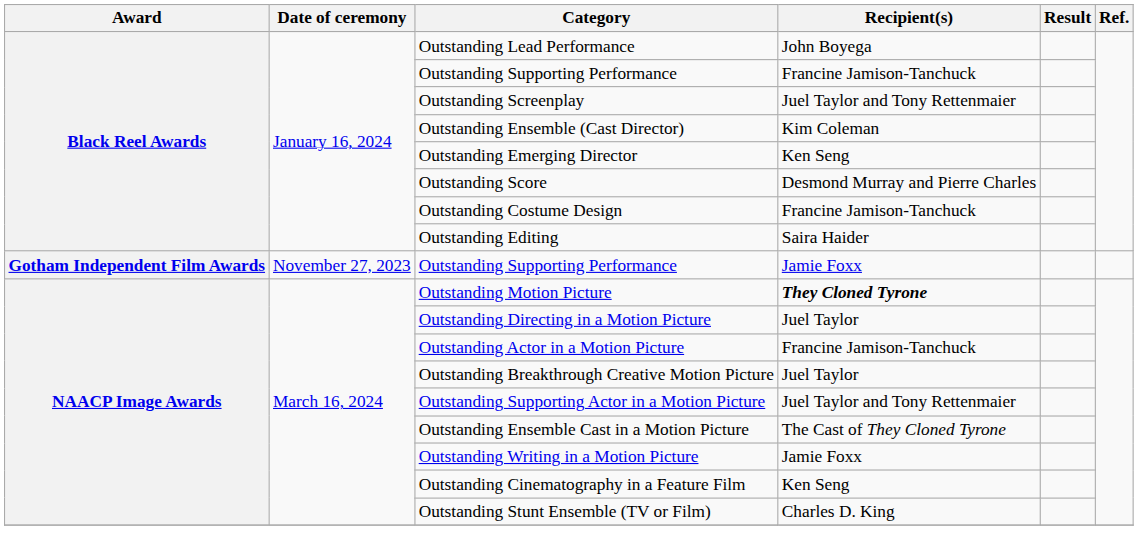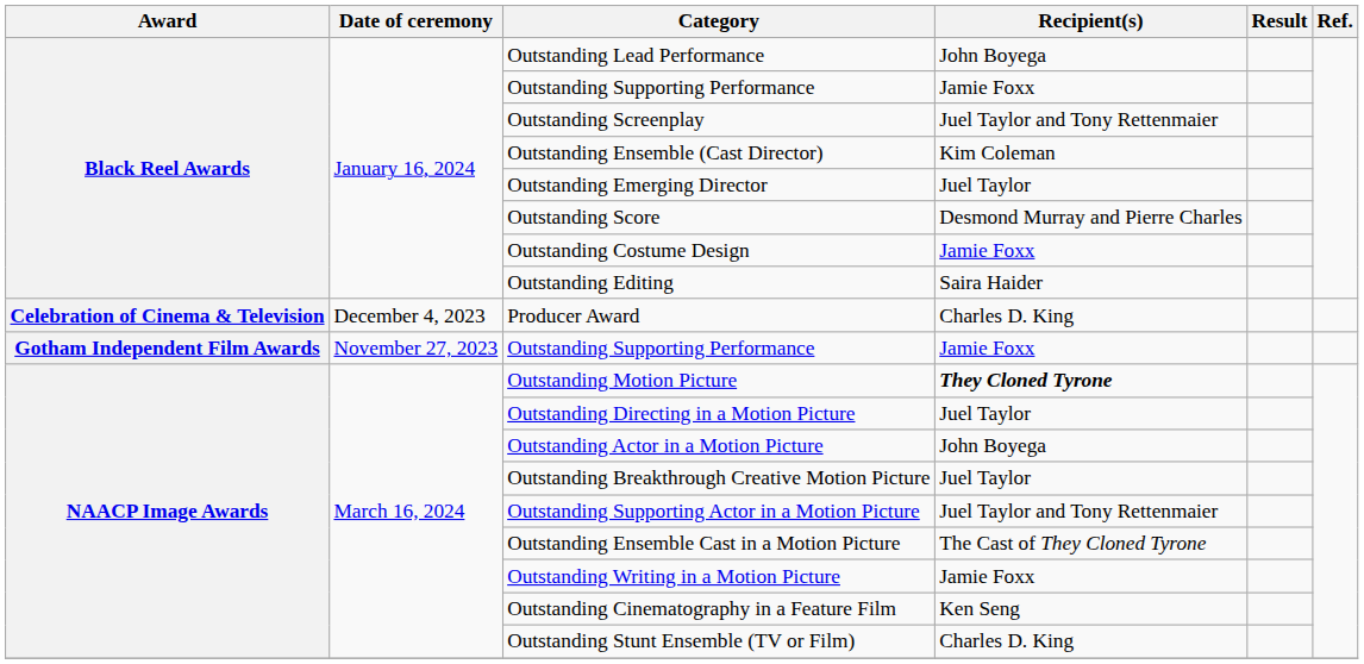 <table class="wikitable">
 <tr>
 <th>Award</th>
 <th>Date of ceremony</th>
 <th>Category</th>
 <th>Recipient(s)</th>
 <th>Result</th>
 <th>Ref.</th>
 </tr>
 <tr>
 <th scope="rowgroup" rowspan="8"><a href='#'>Black Reel Awards</a></th>
 <td rowspan="8"><a href='#'>January 16, 2024</a></td>
 <td>Outstanding Lead Performance</td>
 <td>John Boyega</td>
 <td></td>
 <td rowspan="8" align="center"></td>
 </tr>
 <tr>
 <td>Outstanding Supporting Performance</td>
-<td>Francine Jamison-Tanchuck</td>
+<td>Jamie Foxx</td>
 <td></td>
 </tr>
 <tr>
 <td>Outstanding Screenplay</td>
 <td>Juel Taylor and Tony Rettenmaier</td>
 <td></td>
 </tr>
 <tr>
 <td>Outstanding Ensemble (Cast Director)</td>
 <td>Kim Coleman</td>
 <td></td>
 </tr>
 <tr>
 <td>Outstanding Emerging Director</td>
-<td>Ken Seng</td>
+<td>Juel Taylor</td>
 <td></td>
 </tr>
 <tr>
 <td>Outstanding Score</td>
 <td>Desmond Murray and Pierre Charles</td>
 <td></td>
 </tr>
 <tr>
 <td>Outstanding Costume Design</td>
-<td>Francine Jamison-Tanchuck</td>
+<td><a href='#'>Jamie Foxx</a></td>
 <td></td>
 </tr>
 <tr>
 <td>Outstanding Editing</td>
 <td>Saira Haider</td>
+<td></td>
+</tr>
+<tr>
+<th scope="row"><a href='#'>Celebration of Cinema & Television</a></th>
+<td>December 4, 2023</td>
+<td>Producer Award</td>
+<td>Charles D. King</td>
+<td></td>
 <td></td>
 </tr>
 <tr>
 <th scope="row"><a href='#'>Gotham Independent Film Awards</a></th>
 <td><a href='#'>November 27, 2023</a></td>
 <td><a href='#'>Outstanding Supporting Performance</a></td>
 <td><a href='#'>Jamie Foxx</a></td>
 <td></td>
 <td></td>
 </tr>
 <tr>
 <th scope="row" rowspan="9"><a href='#'>NAACP Image Awards</a></th>
 <td rowspan="9"><a href='#'>March 16, 2024</a></td>
 <td><a href='#'>Outstanding Motion Picture</a></td>
 <td><strong><em>They Cloned Tyrone</em></strong></td>
 <td></td>
 <td rowspan="9"></td>
 </tr>
 <tr>
 <td><a href='#'>Outstanding Directing in a Motion Picture</a></td>
 <td>Juel Taylor</td>
 <td></td>
 </tr>
 <tr>
 <td><a href='#'>Outstanding Actor in a Motion Picture</a></td>
-<td>Francine Jamison-Tanchuck</td>
+<td>John Boyega</td>
 <td></td>
 </tr>
 <tr>
 <td>Outstanding Breakthrough Creative Motion Picture</td>
 <td>Juel Taylor</td>
 <td></td>
 </tr>
 <tr>
 <td><a href='#'>Outstanding Supporting Actor in a Motion Picture</a></td>
 <td>Juel Taylor and Tony Rettenmaier</td>
 <td></td>
 </tr>
 <tr>
 <td>Outstanding Ensemble Cast in a Motion Picture</td>
 <td>The Cast of <em>They Cloned Tyrone</em></td>
 <td></td>
 </tr>
 <tr>
 <td><a href='#'>Outstanding Writing in a Motion Picture</a></td>
 <td>Jamie Foxx</td>
 <td></td>
 </tr>
 <tr>
 <td>Outstanding Cinematography in a Feature Film</td>
 <td>Ken Seng</td>
 <td></td>
 </tr>
 <tr>
 <td>Outstanding Stunt Ensemble (TV or Film)</td>
 <td>Charles D. King</td>
 <td></td>
 </tr>
 <tr>
 </tr>
 </table>
